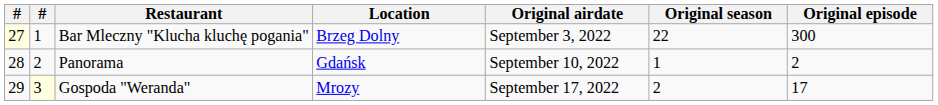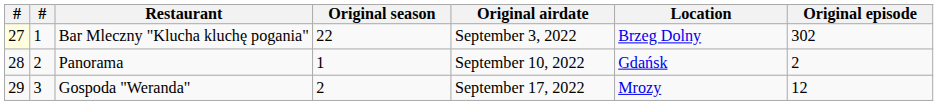 <table class=wikitable>
 <tr>
 <th style="padding: 0px 8px">#</th>
 <th style="padding: 0px 8px">#</th>
 <th style="padding: 0px 45px">Restaurant</th>
+<th style="padding: 0px 15px">Original season</th>
+<th style="padding: 0px 25px">Original airdate</th>
 <th style="padding: 0px 55px">Location</th>
-<th style="padding: 0px 25px">Original airdate</th>
-<th style="padding: 0px 15px">Original season</th>
 <th style="padding: 0px 15px">Original episode</th>
 </tr>
 <tr>
 <td style="background: lightyellow;">27</td>
 <td>1</td>
 <td>Bar Mleczny "Klucha kluchę pogania"</td>
+<td>22</td>
+<td>September 3, 2022</td>
 <td><a href='#'>Brzeg Dolny</a></td>
-<td>September 3, 2022</td>
-<td>22</td>
-<td>300</td>
+<td>302</td>
 </tr>
 <tr>
 <td>28</td>
 <td>2</td>
 <td>Panorama</td>
+<td>1</td>
+<td>September 10, 2022</td>
 <td><a href='#'>Gdańsk</a></td>
-<td>September 10, 2022</td>
-<td>1</td>
 <td>2</td>
 </tr>
 <tr>
 <td>29</td>
-<td style="background: lightyellow;">3</td>
+<td>3</td>
 <td>Gospoda "Weranda"</td>
+<td>2</td>
+<td>September 17, 2022</td>
 <td><a href='#'>Mrozy</a></td>
-<td>September 17, 2022</td>
-<td>2</td>
-<td>17</td>
+<td>12</td>
 </tr>
 </table>
